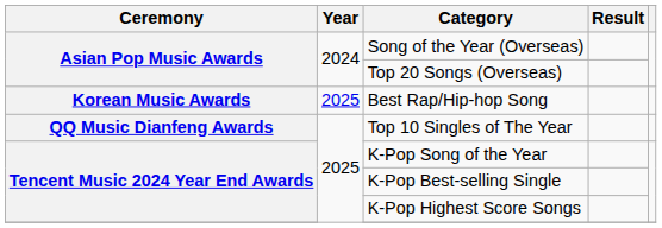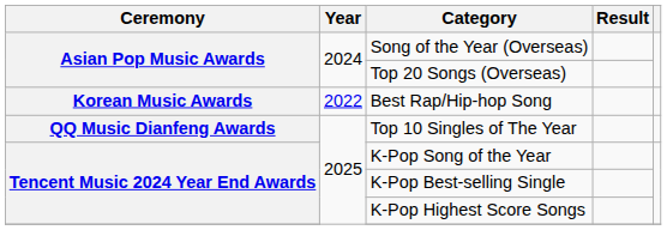 <table class="wikitable plainrowheaders sortable">
 <tr>
 <th scope="col">Ceremony</th>
 <th scope="col">Year</th>
 <th scope="col">Category</th>
 <th scope="col">Result</th>
 <th scope="col" class="unsortable"></th>
 </tr>
 <tr>
 <th scope="row" rowspan="2"><a href='#'>Asian Pop Music Awards</a></th>
 <td align="center" rowspan="2">2024</td>
 <td>Song of the Year (Overseas)</td>
 <td></td>
 <td align="center" rowspan="2"></td>
 </tr>
 <tr>
 <td>Top 20 Songs (Overseas)</td>
 <td></td>
 </tr>
 <tr>
 <th scope="row"><a href='#'>Korean Music Awards</a></th>
-<td align="center"><a href='#'>2025</a></td>
+<td align="center"><a href='#'>2022</a></td>
 <td>Best Rap/Hip-hop Song</td>
 <td></td>
 <td align="center"></td>
 </tr>
 <tr>
 <th scope="row"><a href='#'>QQ Music Dianfeng Awards</a></th>
 <td style="text-align:center" rowspan="5">2025</td>
 <td>Top 10 Singles of The Year</td>
 <td></td>
 <td style="text-align:center"></td>
 </tr>
 <tr>
 <th scope="row" rowspan="3"><a href='#'>Tencent Music 2024 Year End Awards</a></th>
 <td>K-Pop Song of the Year</td>
 <td></td>
 <td align="center" rowspan="3"></td>
 </tr>
 <tr>
 <td>K-Pop Best-selling Single</td>
 <td></td>
 </tr>
 <tr>
 <td>K-Pop Highest Score Songs</td>
 <td></td>
 </tr>
 <tr>
 </tr>
 </table>
